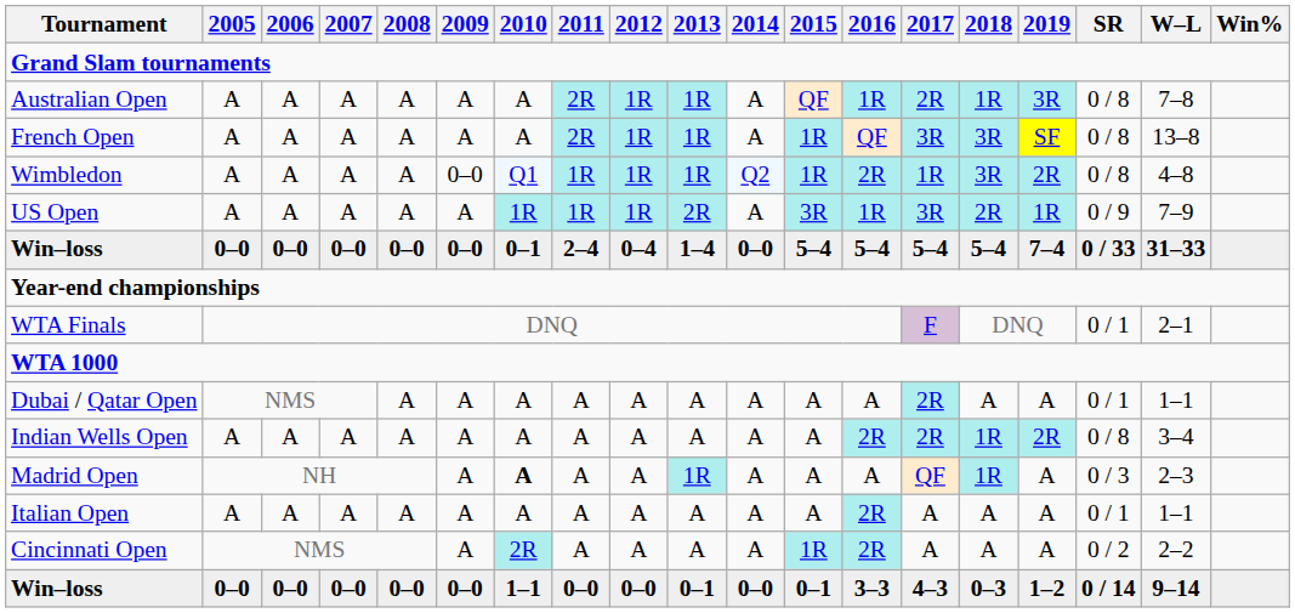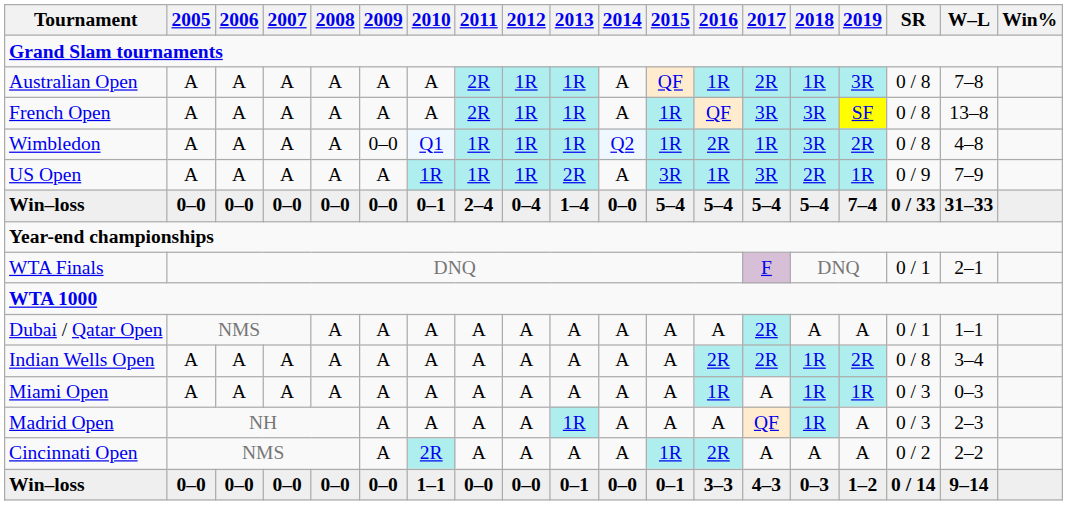 <table class=wikitable style=text-align:center>
 <tr>
 <th>Tournament</th>
 <th><a href='#'>2005</a></th>
 <th><a href='#'>2006</a></th>
 <th><a href='#'>2007</a></th>
 <th><a href='#'>2008</a></th>
 <th><a href='#'>2009</a></th>
 <th><a href='#'>2010</a></th>
 <th><a href='#'>2011</a></th>
 <th><a href='#'>2012</a></th>
 <th><a href='#'>2013</a></th>
 <th><a href='#'>2014</a></th>
 <th><a href='#'>2015</a></th>
 <th><a href='#'>2016</a></th>
 <th><a href='#'>2017</a></th>
 <th><a href='#'>2018</a></th>
 <th><a href='#'>2019</a></th>
 <th>SR</th>
 <th>W–L</th>
 <th>Win%</th>
 </tr>
 <tr>
 <td align=left colspan="19"><strong><a href='#'>Grand Slam tournaments</a></strong></td>
 </tr>
 <tr>
 <td align="left"><a href='#'>Australian Open</a></td>
 <td>A</td>
 <td>A</td>
 <td>A</td>
 <td>A</td>
 <td>A</td>
 <td>A</td>
 <td bgcolor="afeeee"><a href='#'>2R</a></td>
 <td bgcolor="afeeee"><a href='#'>1R</a></td>
 <td bgcolor="afeeee"><a href='#'>1R</a></td>
 <td>A</td>
 <td bgcolor="ffebcd"><a href='#'>QF</a></td>
 <td bgcolor="afeeee"><a href='#'>1R</a></td>
 <td bgcolor="afeeee"><a href='#'>2R</a></td>
 <td bgcolor="afeeee"><a href='#'>1R</a></td>
 <td bgcolor="afeeee"><a href='#'>3R</a></td>
 <td>0 / 8</td>
 <td>7–8</td>
 <td></td>
 </tr>
 <tr>
 <td align="left"><a href='#'>French Open</a></td>
 <td>A</td>
 <td>A</td>
 <td>A</td>
 <td>A</td>
 <td>A</td>
 <td>A</td>
 <td bgcolor="afeeee"><a href='#'>2R</a></td>
 <td bgcolor="afeeee"><a href='#'>1R</a></td>
 <td bgcolor="afeeee"><a href='#'>1R</a></td>
 <td>A</td>
 <td bgcolor="afeeee"><a href='#'>1R</a></td>
 <td bgcolor="ffebcd"><a href='#'>QF</a></td>
 <td bgcolor="afeeee"><a href='#'>3R</a></td>
 <td bgcolor="afeeee"><a href='#'>3R</a></td>
 <td bgcolor="yellow"><a href='#'>SF</a></td>
 <td>0 / 8</td>
 <td>13–8</td>
 <td></td>
 </tr>
 <tr>
 <td align="left"><a href='#'>Wimbledon</a></td>
 <td>A</td>
 <td>A</td>
 <td>A</td>
 <td>A</td>
 <td>0–0</td>
 <td bgcolor=f0f8ff><a href='#'>Q1</a></td>
 <td bgcolor="afeeee"><a href='#'>1R</a></td>
 <td bgcolor="afeeee"><a href='#'>1R</a></td>
 <td bgcolor="afeeee"><a href='#'>1R</a></td>
 <td bgcolor=f0f8ff><a href='#'>Q2</a></td>
 <td bgcolor="afeeee"><a href='#'>1R</a></td>
 <td bgcolor="afeeee"><a href='#'>2R</a></td>
 <td bgcolor="afeeee"><a href='#'>1R</a></td>
 <td bgcolor="afeeee"><a href='#'>3R</a></td>
 <td bgcolor="afeeee"><a href='#'>2R</a></td>
 <td>0 / 8</td>
 <td>4–8</td>
 <td></td>
 </tr>
 <tr>
 <td align="left"><a href='#'>US Open</a></td>
 <td>A</td>
 <td>A</td>
 <td>A</td>
 <td>A</td>
 <td>A</td>
 <td bgcolor="afeeee"><a href='#'>1R</a></td>
 <td bgcolor="afeeee"><a href='#'>1R</a></td>
 <td bgcolor="afeeee"><a href='#'>1R</a></td>
 <td bgcolor="afeeee"><a href='#'>2R</a></td>
 <td>A</td>
 <td bgcolor="afeeee"><a href='#'>3R</a></td>
 <td bgcolor="afeeee"><a href='#'>1R</a></td>
 <td bgcolor="afeeee"><a href='#'>3R</a></td>
 <td bgcolor="afeeee"><a href='#'>2R</a></td>
 <td bgcolor="afeeee"><a href='#'>1R</a></td>
 <td>0 / 9</td>
 <td>7–9</td>
 <td></td>
 </tr>
 <tr style=background:#efefef;font-weight:bold>
 <td style="text-align:left">Win–loss</td>
 <td>0–0</td>
 <td>0–0</td>
 <td>0–0</td>
 <td>0–0</td>
 <td>0–0</td>
 <td>0–1</td>
 <td>2–4</td>
 <td>0–4</td>
 <td>1–4</td>
 <td>0–0</td>
 <td>5–4</td>
 <td>5–4</td>
 <td>5–4</td>
 <td>5–4</td>
 <td>7–4</td>
 <td>0 / 33</td>
 <td>31–33</td>
 <td></td>
 </tr>
 <tr>
 <td colspan="19" align="left"><strong>Year-end championships</strong></td>
 </tr>
 <tr>
 <td align="left"><a href='#'>WTA Finals</a></td>
 <td colspan="12" style=color:#767676>DNQ</td>
 <td bgcolor="thistle"><a href='#'>F</a></td>
 <td colspan="2" style=color:#767676>DNQ</td>
 <td>0 / 1</td>
 <td>2–1</td>
 <td></td>
 </tr>
 <tr>
 <td colspan="19" align="left"><strong><a href='#'>WTA 1000</a></strong></td>
 </tr>
 <tr>
 <td align="left"><a href='#'>Dubai</a> / <a href='#'>Qatar Open</a></td>
 <td colspan="3" style=color:#767676>NMS</td>
 <td>A</td>
 <td>A</td>
 <td>A</td>
 <td>A</td>
 <td>A</td>
 <td>A</td>
 <td>A</td>
 <td>A</td>
 <td>A</td>
 <td bgcolor=afeeee><a href='#'>2R</a></td>
 <td>A</td>
 <td>A</td>
 <td>0 / 1</td>
 <td>1–1</td>
 <td></td>
 </tr>
 <tr>
 <td align="left"><a href='#'>Indian Wells Open</a></td>
 <td>A</td>
 <td>A</td>
 <td>A</td>
 <td>A</td>
 <td>A</td>
 <td>A</td>
 <td>A</td>
 <td>A</td>
 <td>A</td>
 <td>A</td>
 <td>A</td>
 <td bgcolor=afeeee><a href='#'>2R</a></td>
 <td bgcolor=afeeee><a href='#'>2R</a></td>
 <td bgcolor=afeeee><a href='#'>1R</a></td>
 <td bgcolor=afeeee><a href='#'>2R</a></td>
 <td>0 / 8</td>
 <td>3–4</td>
 <td></td>
 </tr>
 <tr>
+<td align="left"><a href='#'>Miami Open</a></td>
+<td>A</td>
+<td>A</td>
+<td>A</td>
+<td>A</td>
+<td>A</td>
+<td>A</td>
+<td>A</td>
+<td>A</td>
+<td>A</td>
+<td>A</td>
+<td>A</td>
+<td bgcolor=afeeee><a href='#'>1R</a></td>
+<td>A</td>
+<td bgcolor=afeeee><a href='#'>1R</a></td>
+<td bgcolor=afeeee><a href='#'>1R</a></td>
+<td>0 / 3</td>
+<td>0–3</td>
+<td></td>
+</tr>
+<tr>
 <td align="left"><a href='#'>Madrid Open</a></td>
 <td colspan="4" style=color:#767676>NH</td>
 <td>A</td>
-<td><strong>A</strong></td>
+<td>A</td>
 <td>A</td>
 <td>A</td>
 <td bgcolor=afeeee><a href='#'>1R</a></td>
 <td>A</td>
 <td>A</td>
 <td>A</td>
 <td bgcolor=ffebcd><a href='#'>QF</a></td>
 <td bgcolor=afeeee><a href='#'>1R</a></td>
 <td>A</td>
 <td>0 / 3</td>
 <td>2–3</td>
-<td></td>
-</tr>
-<tr>
-<td align="left"><a href='#'>Italian Open</a></td>
-<td>A</td>
-<td>A</td>
-<td>A</td>
-<td>A</td>
-<td>A</td>
-<td>A</td>
-<td>A</td>
-<td>A</td>
-<td>A</td>
-<td>A</td>
-<td>A</td>
-<td bgcolor=afeeee><a href='#'>2R</a></td>
-<td>A</td>
-<td>A</td>
-<td>A</td>
-<td>0 / 1</td>
-<td>1–1</td>
 <td></td>
 </tr>
 <tr>
 <td align="left"><a href='#'>Cincinnati Open</a></td>
 <td colspan="4" style=color:#767676>NMS</td>
 <td>A</td>
 <td bgcolor=afeeee><a href='#'>2R</a></td>
 <td>A</td>
 <td>A</td>
 <td>A</td>
 <td>A</td>
 <td bgcolor=afeeee><a href='#'>1R</a></td>
 <td bgcolor=afeeee><a href='#'>2R</a></td>
 <td>A</td>
 <td>A</td>
 <td>A</td>
 <td>0 / 2</td>
 <td>2–2</td>
 <td></td>
 </tr>
 <tr style=background:#efefef;font-weight:bold>
 <td align="left">Win–loss</td>
 <td>0–0</td>
 <td>0–0</td>
 <td>0–0</td>
 <td>0–0</td>
 <td>0–0</td>
 <td>1–1</td>
 <td>0–0</td>
 <td>0–0</td>
 <td>0–1</td>
 <td>0–0</td>
 <td>0–1</td>
 <td>3–3</td>
 <td>4–3</td>
 <td>0–3</td>
 <td>1–2</td>
 <td>0 / 14</td>
 <td>9–14</td>
 <td></td>
 </tr>
 </table>
